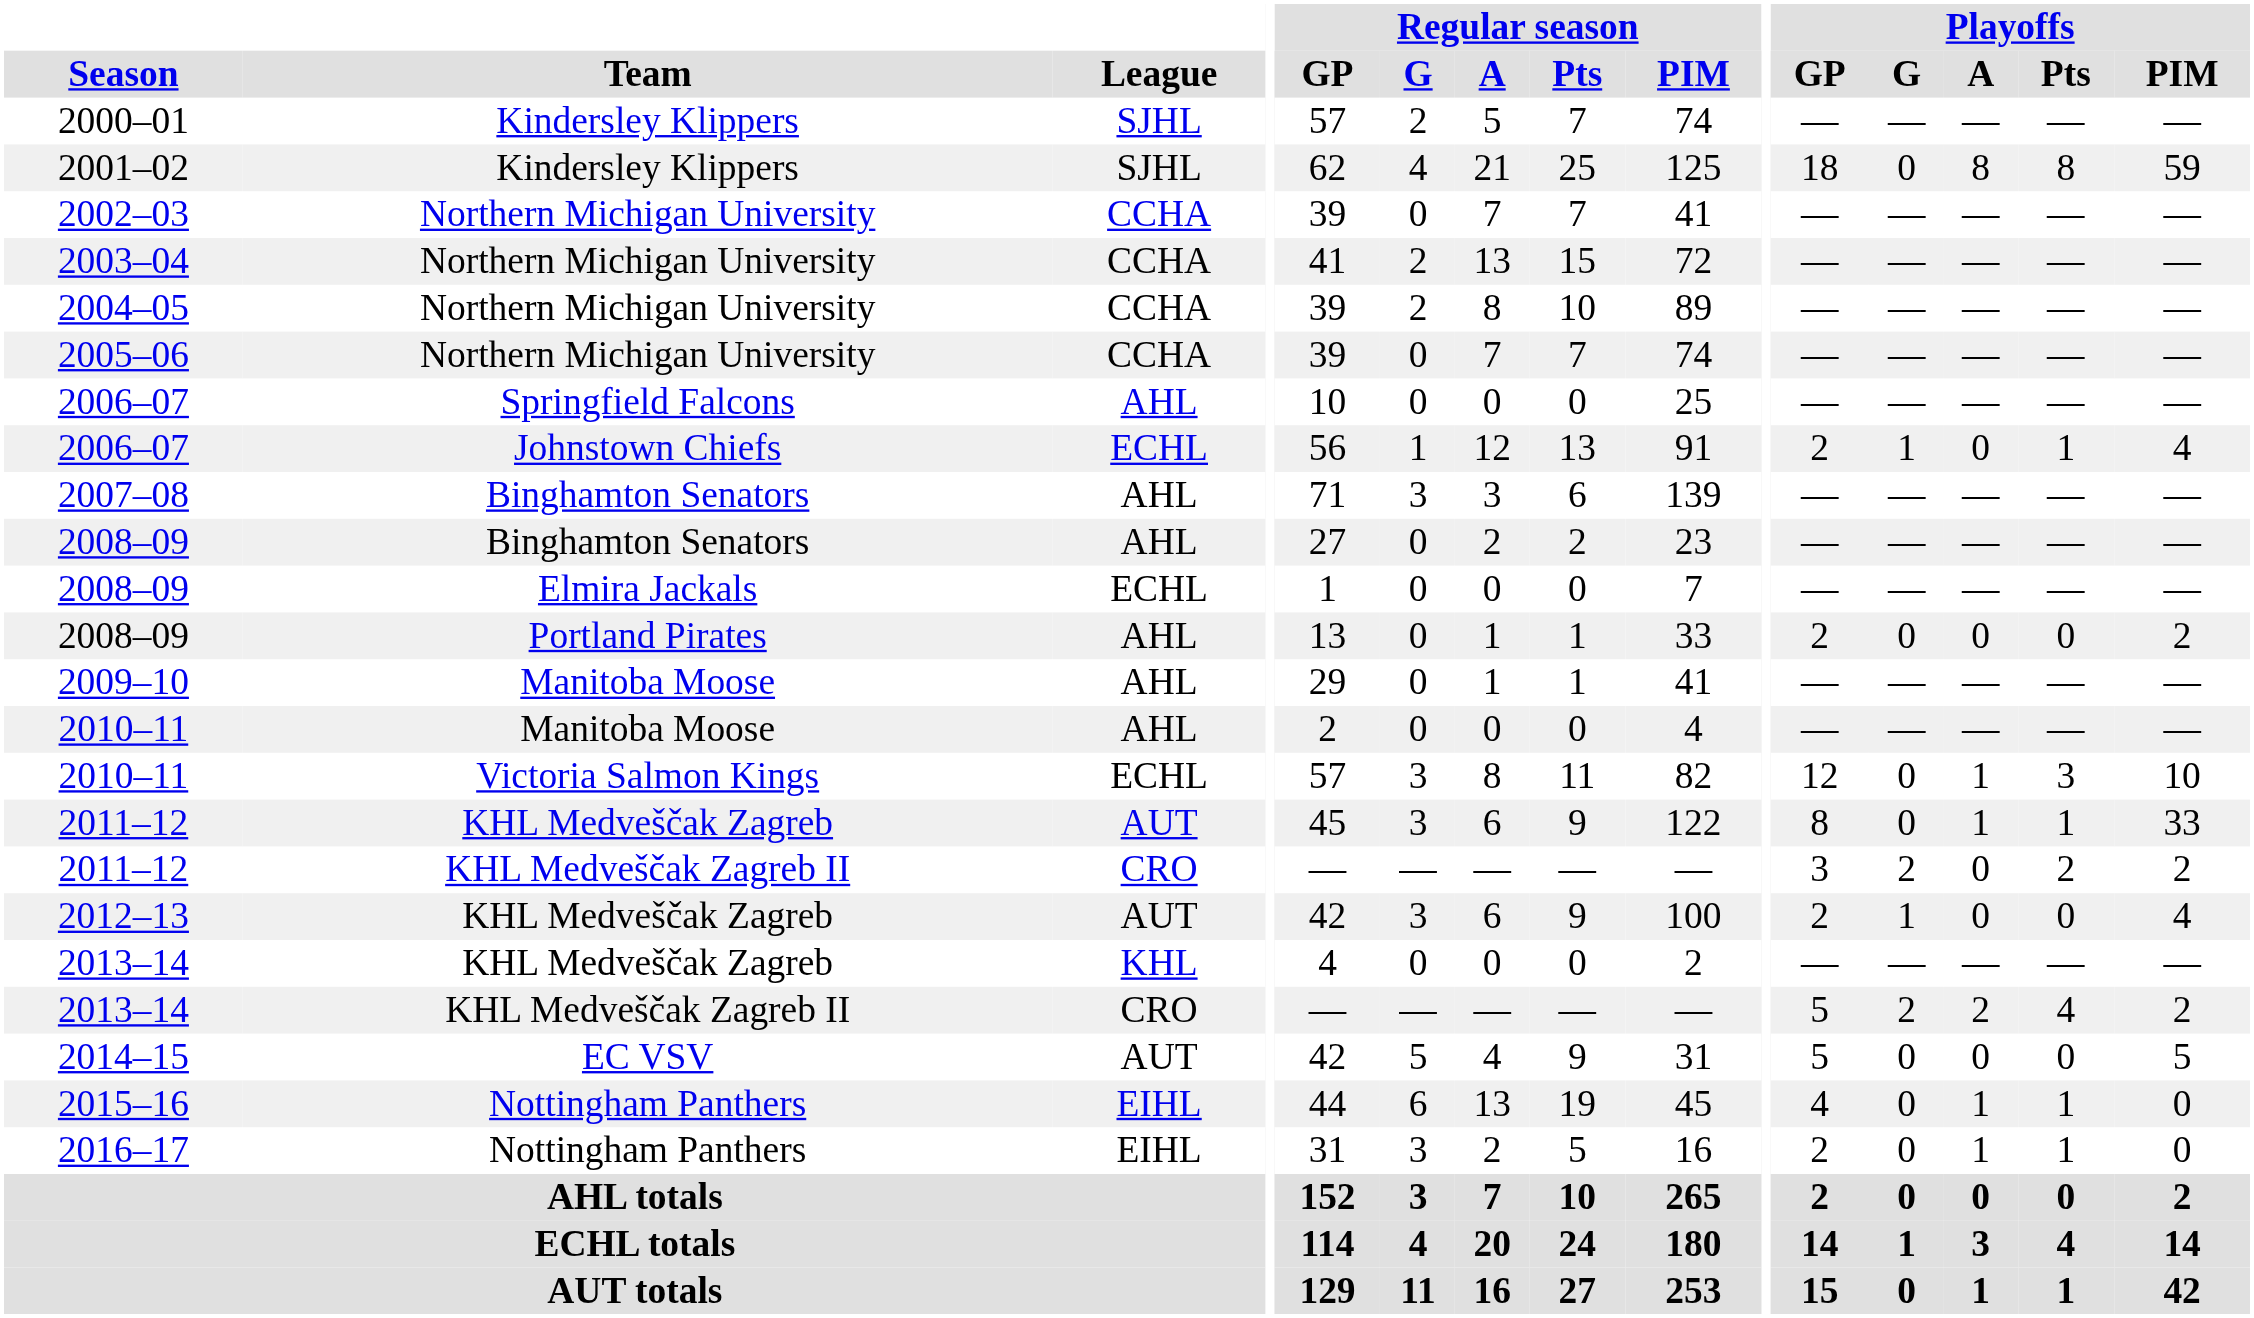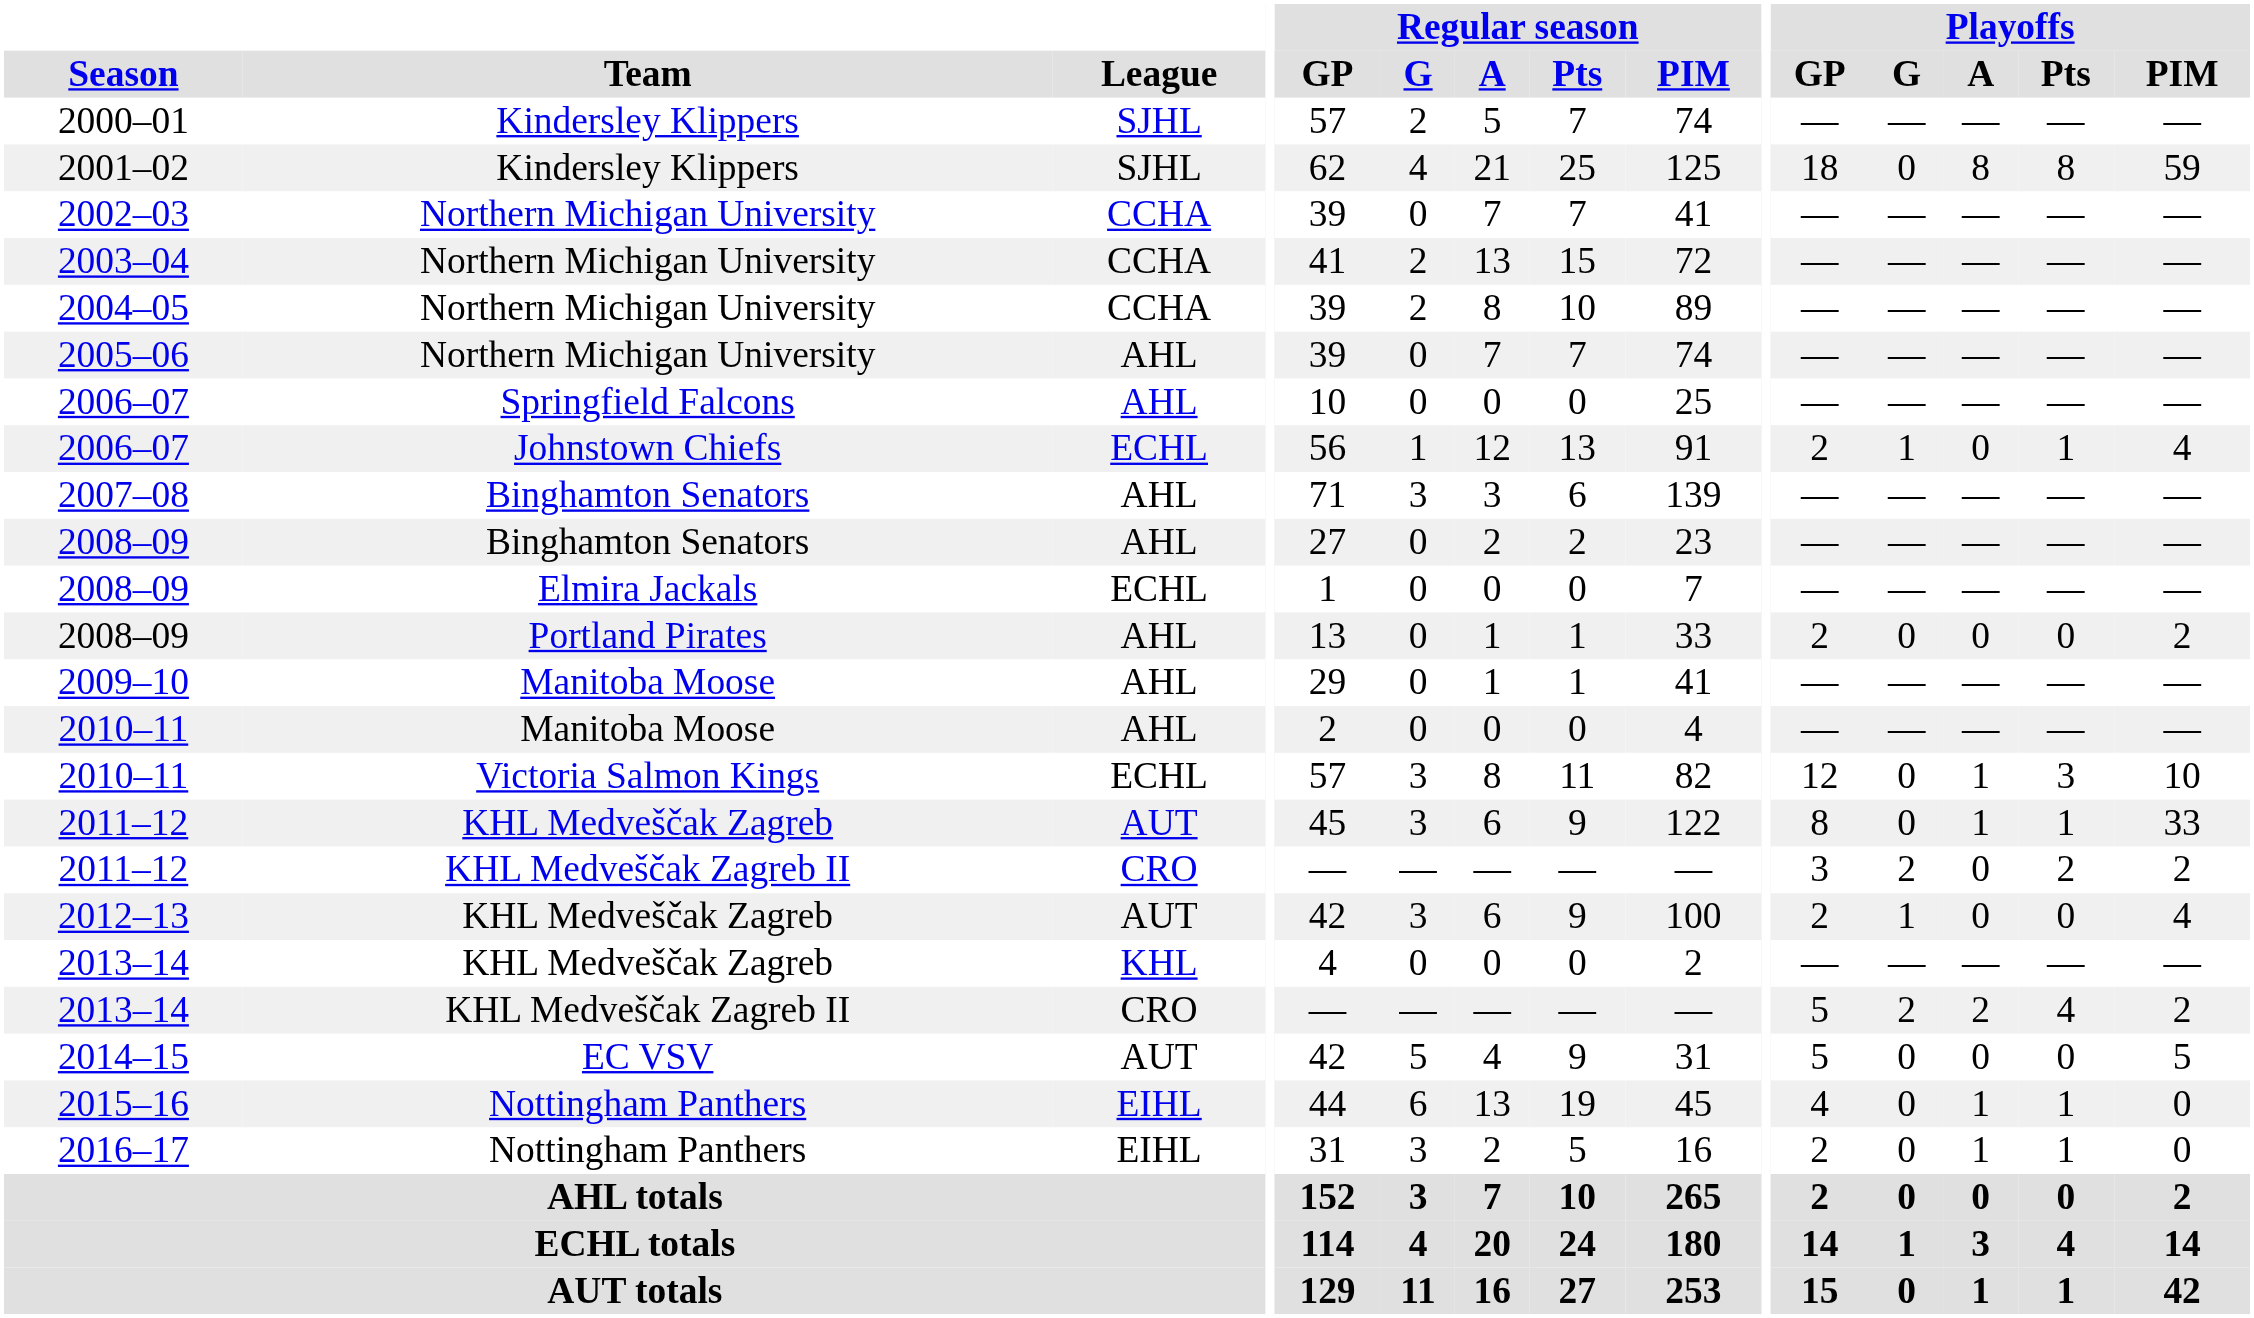 <table border="0" cellpadding="1" cellspacing="0" style="text-align:center; width:60em">
 <tr bgcolor="#e0e0e0">
 <th colspan="3" bgcolor="#ffffff"></th>
 <th rowspan="99" bgcolor="#ffffff"></th>
 <th colspan="5"><a href='#'>Regular season</a></th>
 <th rowspan="99" bgcolor="#ffffff"></th>
 <th colspan="5"><a href='#'>Playoffs</a></th>
 </tr>
 <tr bgcolor="#e0e0e0">
 <th><a href='#'>Season</a></th>
 <th>Team</th>
 <th>League</th>
 <th>GP</th>
 <th><a href='#'>G</a></th>
 <th><a href='#'>A</a></th>
 <th><a href='#'>Pts</a></th>
 <th><a href='#'>PIM</a></th>
 <th>GP</th>
 <th>G</th>
 <th>A</th>
 <th>Pts</th>
 <th>PIM</th>
 </tr>
 <tr>
 <td>2000–01</td>
 <td><a href='#'>Kindersley Klippers</a></td>
 <td><a href='#'>SJHL</a></td>
 <td>57</td>
 <td>2</td>
 <td>5</td>
 <td>7</td>
 <td>74</td>
 <td>—</td>
 <td>—</td>
 <td>—</td>
 <td>—</td>
 <td>—</td>
 </tr>
 <tr bgcolor="#f0f0f0">
 <td>2001–02</td>
 <td>Kindersley Klippers</td>
 <td>SJHL</td>
 <td>62</td>
 <td>4</td>
 <td>21</td>
 <td>25</td>
 <td>125</td>
 <td>18</td>
 <td>0</td>
 <td>8</td>
 <td>8</td>
 <td>59</td>
 </tr>
 <tr>
 <td><a href='#'>2002–03</a></td>
 <td><a href='#'>Northern Michigan University</a></td>
 <td><a href='#'>CCHA</a></td>
 <td>39</td>
 <td>0</td>
 <td>7</td>
 <td>7</td>
 <td>41</td>
 <td>—</td>
 <td>—</td>
 <td>—</td>
 <td>—</td>
 <td>—</td>
 </tr>
 <tr bgcolor="#f0f0f0">
 <td><a href='#'>2003–04</a></td>
 <td>Northern Michigan University</td>
 <td>CCHA</td>
 <td>41</td>
 <td>2</td>
 <td>13</td>
 <td>15</td>
 <td>72</td>
 <td>—</td>
 <td>—</td>
 <td>—</td>
 <td>—</td>
 <td>—</td>
 </tr>
 <tr>
 <td><a href='#'>2004–05</a></td>
 <td>Northern Michigan University</td>
 <td>CCHA</td>
 <td>39</td>
 <td>2</td>
 <td>8</td>
 <td>10</td>
 <td>89</td>
 <td>—</td>
 <td>—</td>
 <td>—</td>
 <td>—</td>
 <td>—</td>
 </tr>
 <tr bgcolor="#f0f0f0">
 <td><a href='#'>2005–06</a></td>
 <td>Northern Michigan University</td>
-<td>CCHA</td>
+<td>AHL</td>
 <td>39</td>
 <td>0</td>
 <td>7</td>
 <td>7</td>
 <td>74</td>
 <td>—</td>
 <td>—</td>
 <td>—</td>
 <td>—</td>
 <td>—</td>
 </tr>
 <tr>
 <td><a href='#'>2006–07</a></td>
 <td><a href='#'>Springfield Falcons</a></td>
 <td><a href='#'>AHL</a></td>
 <td>10</td>
 <td>0</td>
 <td>0</td>
 <td>0</td>
 <td>25</td>
 <td>—</td>
 <td>—</td>
 <td>—</td>
 <td>—</td>
 <td>—</td>
 </tr>
 <tr bgcolor="#f0f0f0">
 <td><a href='#'>2006–07</a></td>
 <td><a href='#'>Johnstown Chiefs</a></td>
 <td><a href='#'>ECHL</a></td>
 <td>56</td>
 <td>1</td>
 <td>12</td>
 <td>13</td>
 <td>91</td>
 <td>2</td>
 <td>1</td>
 <td>0</td>
 <td>1</td>
 <td>4</td>
 </tr>
 <tr>
 <td><a href='#'>2007–08</a></td>
 <td><a href='#'>Binghamton Senators</a></td>
 <td>AHL</td>
 <td>71</td>
 <td>3</td>
 <td>3</td>
 <td>6</td>
 <td>139</td>
 <td>—</td>
 <td>—</td>
 <td>—</td>
 <td>—</td>
 <td>—</td>
 </tr>
 <tr bgcolor="#f0f0f0">
 <td><a href='#'>2008–09</a></td>
 <td>Binghamton Senators</td>
 <td>AHL</td>
 <td>27</td>
 <td>0</td>
 <td>2</td>
 <td>2</td>
 <td>23</td>
 <td>—</td>
 <td>—</td>
 <td>—</td>
 <td>—</td>
 <td>—</td>
 </tr>
 <tr>
 <td><a href='#'>2008–09</a></td>
 <td><a href='#'>Elmira Jackals</a></td>
 <td>ECHL</td>
 <td>1</td>
 <td>0</td>
 <td>0</td>
 <td>0</td>
 <td>7</td>
 <td>—</td>
 <td>—</td>
 <td>—</td>
 <td>—</td>
 <td>—</td>
 </tr>
 <tr bgcolor="#f0f0f0">
 <td>2008–09</td>
 <td><a href='#'>Portland Pirates</a></td>
 <td>AHL</td>
 <td>13</td>
 <td>0</td>
 <td>1</td>
 <td>1</td>
 <td>33</td>
 <td>2</td>
 <td>0</td>
 <td>0</td>
 <td>0</td>
 <td>2</td>
 </tr>
 <tr>
 <td><a href='#'>2009–10</a></td>
 <td><a href='#'>Manitoba Moose</a></td>
 <td>AHL</td>
 <td>29</td>
 <td>0</td>
 <td>1</td>
 <td>1</td>
 <td>41</td>
 <td>—</td>
 <td>—</td>
 <td>—</td>
 <td>—</td>
 <td>—</td>
 </tr>
 <tr bgcolor="#f0f0f0">
 <td><a href='#'>2010–11</a></td>
 <td>Manitoba Moose</td>
 <td>AHL</td>
 <td>2</td>
 <td>0</td>
 <td>0</td>
 <td>0</td>
 <td>4</td>
 <td>—</td>
 <td>—</td>
 <td>—</td>
 <td>—</td>
 <td>—</td>
 </tr>
 <tr>
 <td><a href='#'>2010–11</a></td>
 <td><a href='#'>Victoria Salmon Kings</a></td>
 <td>ECHL</td>
 <td>57</td>
 <td>3</td>
 <td>8</td>
 <td>11</td>
 <td>82</td>
 <td>12</td>
 <td>0</td>
 <td>1</td>
 <td>3</td>
 <td>10</td>
 </tr>
 <tr bgcolor="#f0f0f0">
 <td><a href='#'>2011–12</a></td>
 <td><a href='#'>KHL Medveščak Zagreb</a></td>
 <td><a href='#'>AUT</a></td>
 <td>45</td>
 <td>3</td>
 <td>6</td>
 <td>9</td>
 <td>122</td>
 <td>8</td>
 <td>0</td>
 <td>1</td>
 <td>1</td>
 <td>33</td>
 </tr>
 <tr>
 <td><a href='#'>2011–12</a></td>
 <td><a href='#'>KHL Medveščak Zagreb II</a></td>
 <td><a href='#'>CRO</a></td>
 <td>—</td>
 <td>—</td>
 <td>—</td>
 <td>—</td>
 <td>—</td>
 <td>3</td>
 <td>2</td>
 <td>0</td>
 <td>2</td>
 <td>2</td>
 </tr>
 <tr bgcolor="#f0f0f0">
 <td><a href='#'>2012–13</a></td>
 <td>KHL Medveščak Zagreb</td>
 <td>AUT</td>
 <td>42</td>
 <td>3</td>
 <td>6</td>
 <td>9</td>
 <td>100</td>
 <td>2</td>
 <td>1</td>
 <td>0</td>
 <td>0</td>
 <td>4</td>
 </tr>
 <tr>
 <td><a href='#'>2013–14</a></td>
 <td>KHL Medveščak Zagreb</td>
 <td><a href='#'>KHL</a></td>
 <td>4</td>
 <td>0</td>
 <td>0</td>
 <td>0</td>
 <td>2</td>
 <td>—</td>
 <td>—</td>
 <td>—</td>
 <td>—</td>
 <td>—</td>
 </tr>
 <tr bgcolor="#f0f0f0">
 <td><a href='#'>2013–14</a></td>
 <td>KHL Medveščak Zagreb II</td>
 <td>CRO</td>
 <td>—</td>
 <td>—</td>
 <td>—</td>
 <td>—</td>
 <td>—</td>
 <td>5</td>
 <td>2</td>
 <td>2</td>
 <td>4</td>
 <td>2</td>
 </tr>
 <tr>
 <td><a href='#'>2014–15</a></td>
 <td><a href='#'>EC VSV</a></td>
 <td>AUT</td>
 <td>42</td>
 <td>5</td>
 <td>4</td>
 <td>9</td>
 <td>31</td>
 <td>5</td>
 <td>0</td>
 <td>0</td>
 <td>0</td>
 <td>5</td>
 </tr>
 <tr bgcolor="#f0f0f0">
 <td><a href='#'>2015–16</a></td>
 <td><a href='#'>Nottingham Panthers</a></td>
 <td><a href='#'>EIHL</a></td>
 <td>44</td>
 <td>6</td>
 <td>13</td>
 <td>19</td>
 <td>45</td>
 <td>4</td>
 <td>0</td>
 <td>1</td>
 <td>1</td>
 <td>0</td>
 </tr>
 <tr>
 <td><a href='#'>2016–17</a></td>
 <td>Nottingham Panthers</td>
 <td>EIHL</td>
 <td>31</td>
 <td>3</td>
 <td>2</td>
 <td>5</td>
 <td>16</td>
 <td>2</td>
 <td>0</td>
 <td>1</td>
 <td>1</td>
 <td>0</td>
 </tr>
 <tr bgcolor="#e0e0e0">
 <th colspan="3">AHL totals</th>
 <th>152</th>
 <th>3</th>
 <th>7</th>
 <th>10</th>
 <th>265</th>
 <th>2</th>
 <th>0</th>
 <th>0</th>
 <th>0</th>
 <th>2</th>
 </tr>
 <tr bgcolor="#e0e0e0">
 <th colspan="3">ECHL totals</th>
 <th>114</th>
 <th>4</th>
 <th>20</th>
 <th>24</th>
 <th>180</th>
 <th>14</th>
 <th>1</th>
 <th>3</th>
 <th>4</th>
 <th>14</th>
 </tr>
 <tr bgcolor="#e0e0e0">
 <th colspan="3">AUT totals</th>
 <th>129</th>
 <th>11</th>
 <th>16</th>
 <th>27</th>
 <th>253</th>
 <th>15</th>
 <th>0</th>
 <th>1</th>
 <th>1</th>
 <th>42</th>
 </tr>
 </table>
